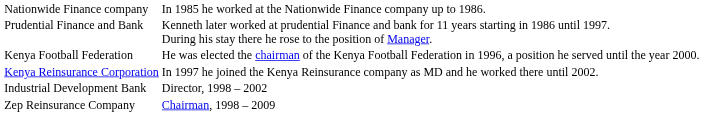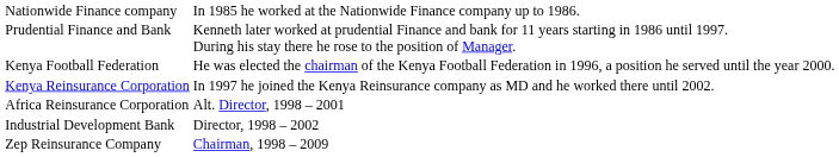 <table>
 <tr valign=top>
 <td>Nationwide Finance company</td>
 <td>In 1985 he worked at the Nationwide Finance company up to 1986.</td>
 </tr>
 <tr valign=top>
 <td>Prudential Finance and Bank</td>
 <td>Kenneth later worked at prudential Finance and bank for 11 years starting in 1986 until 1997.<br>During his stay there he rose to the position of <a href='#'>Manager</a>.</td>
 </tr>
 <tr valign=top>
 <td>Kenya Football Federation</td>
 <td>He was elected the <a href='#'>chairman</a> of the Kenya Football Federation in 1996, a position he served until the year 2000.</td>
 </tr>
 <tr valign=top>
 <td><a href='#'>Kenya Reinsurance Corporation</a></td>
 <td>In 1997 he joined the Kenya Reinsurance company as MD and he worked there until 2002.</td>
 </tr>
 <tr valign=top>
+<td>Africa Reinsurance Corporation</td>
+<td>Alt. <a href='#'>Director</a>, 1998 – 2001</td>
+</tr>
+<tr valign=top>
 <td>Industrial Development Bank</td>
 <td>Director, 1998 – 2002</td>
 </tr>
 <tr valign=top>
 <td>Zep Reinsurance Company</td>
 <td><a href='#'>Chairman</a>, 1998 – 2009</td>
 </tr>
 </table>
